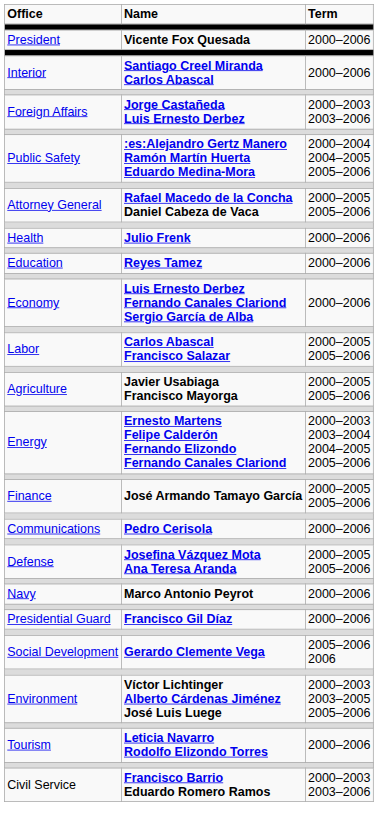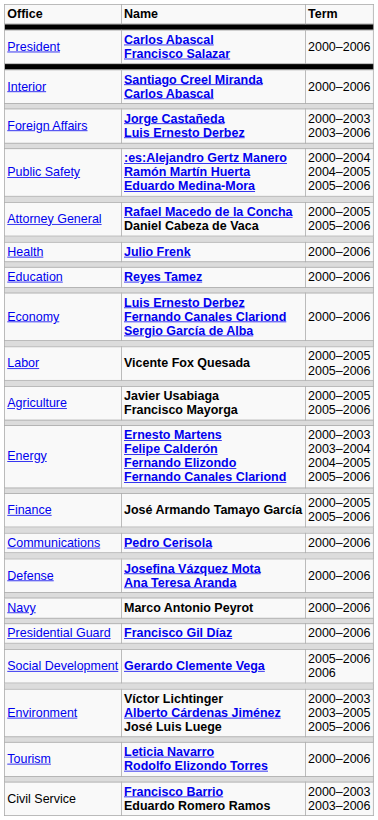 <table class="wikitable">
 <tr>
 <td align="left"><strong>Office</strong></td>
 <td align="left"><strong>Name</strong></td>
 <td align="left"><strong>Term</strong></td>
 </tr>
 <tr>
 <th style="background:#000;" colspan="3"></th>
 </tr>
 <tr>
 <td align="left"><a href='#'>President</a></td>
-<td align="left"><strong>Vicente Fox Quesada</strong></td>
+<td align="left"><strong><a href='#'>Carlos Abascal</a></strong><br> <strong><a href='#'>Francisco Salazar</a></strong></td>
 <td align="left">2000–2006</td>
 </tr>
 <tr>
 <th style="background:#000;" colspan="3"></th>
 </tr>
 <tr>
 <td align="left"><a href='#'>Interior</a></td>
 <td align="left"><strong><a href='#'>Santiago Creel Miranda</a></strong><br> <strong><a href='#'>Carlos Abascal</a></strong></td>
 <td align="left">2000–2006</td>
 </tr>
 <tr>
 <th style="background:#dcdcdc;" colspan="3"></th>
 </tr>
 <tr>
 <td align="left"><a href='#'>Foreign Affairs</a></td>
 <td align="left"><strong><a href='#'>Jorge Castañeda</a></strong><br> <strong><a href='#'>Luis Ernesto Derbez</a></strong></td>
 <td align="left">2000–2003<br> 2003–2006</td>
 </tr>
 <tr>
 <th style="background:#dcdcdc;" colspan="3"></th>
 </tr>
 <tr>
 <td align="left"><a href='#'>Public Safety</a></td>
 <td align="left"><strong><a href='#'>:es:Alejandro Gertz Manero</a></strong><br> <strong><a href='#'>Ramón Martín Huerta</a></strong><br> <strong><a href='#'>Eduardo Medina-Mora</a></strong></td>
 <td align="left">2000–2004<br> 2004–2005<br> 2005–2006</td>
 </tr>
 <tr>
 <th style="background:#dcdcdc;" colspan="3"></th>
 </tr>
 <tr>
 <td align="left"><a href='#'>Attorney General</a></td>
 <td align="left"><strong><a href='#'>Rafael Macedo de la Concha</a></strong><br> <strong>Daniel Cabeza de Vaca</strong></td>
 <td align="left">2000–2005<br> 2005–2006</td>
 </tr>
 <tr>
 <th style="background:#dcdcdc;" colspan="3"></th>
 </tr>
 <tr>
 <td align="left"><a href='#'>Health</a></td>
 <td align="left"><strong><a href='#'>Julio Frenk</a></strong></td>
 <td align="left">2000–2006</td>
 </tr>
 <tr>
 <th style="background:#dcdcdc;" colspan="3"></th>
 </tr>
 <tr>
 <td align="left"><a href='#'>Education</a></td>
 <td align="left"><strong><a href='#'>Reyes Tamez</a></strong></td>
 <td align="left">2000–2006</td>
 </tr>
 <tr>
 <th style="background:#dcdcdc;" colspan="3"></th>
 </tr>
 <tr>
 <td align="left"><a href='#'>Economy</a></td>
 <td align="left"><strong><a href='#'>Luis Ernesto Derbez</a></strong><br> <strong><a href='#'>Fernando Canales Clariond</a></strong><br> <strong><a href='#'>Sergio García de Alba</a></strong></td>
 <td align="left">2000–2006</td>
 </tr>
 <tr>
 <th style="background:#dcdcdc;" colspan="3"></th>
 </tr>
 <tr>
 <td align="left"><a href='#'>Labor</a></td>
-<td align="left"><strong><a href='#'>Carlos Abascal</a></strong><br> <strong><a href='#'>Francisco Salazar</a></strong></td>
+<td align="left"><strong>Vicente Fox Quesada</strong></td>
 <td align="left">2000–2005<br> 2005–2006</td>
 </tr>
 <tr>
 <th style="background:#dcdcdc;" colspan="3"></th>
 </tr>
 <tr>
 <td align="left"><a href='#'>Agriculture</a></td>
 <td align="left"><strong>Javier Usabiaga</strong><br> <strong>Francisco Mayorga</strong></td>
 <td align="left">2000–2005<br> 2005–2006</td>
 </tr>
 <tr>
 <th style="background:#dcdcdc;" colspan="3"></th>
 </tr>
 <tr>
 <td align="left"><a href='#'>Energy</a></td>
 <td align="left"><strong><a href='#'>Ernesto Martens</a></strong><br> <strong><a href='#'>Felipe Calderón</a></strong><br> <strong><a href='#'>Fernando Elizondo</a></strong><br> <strong><a href='#'>Fernando Canales Clariond</a></strong></td>
 <td align="left">2000–2003<br> 2003–2004<br> 2004–2005<br> 2005–2006</td>
 </tr>
 <tr>
 <th style="background:#dcdcdc;" colspan="3"></th>
 </tr>
 <tr>
 <td align="left"><a href='#'>Finance</a></td>
 <td align="left"><strong>José Armando Tamayo García</strong></td>
 <td align="left">2000–2005<br> 2005–2006</td>
 </tr>
 <tr>
 <th style="background:#dcdcdc;" colspan="3"></th>
 </tr>
 <tr>
 <td align="left"><a href='#'>Communications</a></td>
 <td align="left"><strong><a href='#'>Pedro Cerisola</a></strong></td>
 <td align="left">2000–2006</td>
 </tr>
 <tr>
 <th style="background:#dcdcdc;" colspan="3"></th>
 </tr>
 <tr>
 <td align="left"><a href='#'>Defense</a></td>
 <td align="left"><strong><a href='#'>Josefina Vázquez Mota</a></strong><br> <strong><a href='#'>Ana Teresa Aranda</a></strong></td>
-<td align="left">2000–2005<br> 2005–2006</td>
+<td align="left">2000–2006</td>
 </tr>
 <tr>
 <th style="background:#dcdcdc;" colspan="3"></th>
 </tr>
 <tr>
 <td align="left"><a href='#'>Navy</a></td>
 <td align="left"><strong>Marco Antonio Peyrot</strong></td>
 <td align="left">2000–2006</td>
 </tr>
 <tr>
 <th style="background:#dcdcdc;" colspan="3"></th>
 </tr>
 <tr>
 <td align="left"><a href='#'>Presidential Guard</a></td>
 <td align="left"><strong><a href='#'>Francisco Gil Díaz</a></strong></td>
 <td align="left">2000–2006</td>
 </tr>
 <tr>
 <th style="background:#dcdcdc;" colspan="3"></th>
 </tr>
 <tr>
 <td align="left"><a href='#'>Social Development</a></td>
 <td align="left"><strong><a href='#'>Gerardo Clemente Vega</a></strong></td>
 <td align="left">2005–2006<br> 2006</td>
 </tr>
 <tr>
 <th style="background:#dcdcdc;" colspan="3"></th>
 </tr>
 <tr>
 <td align="left"><a href='#'>Environment</a></td>
 <td align="left"><strong>Víctor Lichtinger</strong><br> <strong><a href='#'>Alberto Cárdenas Jiménez</a></strong><br> <strong>José Luis Luege</strong></td>
 <td align="left">2000–2003<br> 2003–2005<br> 2005–2006</td>
 </tr>
 <tr>
 <th style="background:#dcdcdc;" colspan="3"></th>
 </tr>
 <tr>
 <td align="left"><a href='#'>Tourism</a></td>
 <td align="left"><strong><a href='#'>Leticia Navarro</a></strong><br> <strong><a href='#'>Rodolfo Elizondo Torres</a></strong></td>
 <td align="left">2000–2006</td>
 </tr>
 <tr>
 <th style="background:#dcdcdc;" colspan="3"></th>
 </tr>
 <tr>
 <td align="left">Civil Service</td>
 <td align="left"><strong><a href='#'>Francisco Barrio</a></strong><br> <strong>Eduardo Romero Ramos</strong></td>
 <td align="left">2000–2003<br> 2003–2006</td>
 </tr>
 </table>
